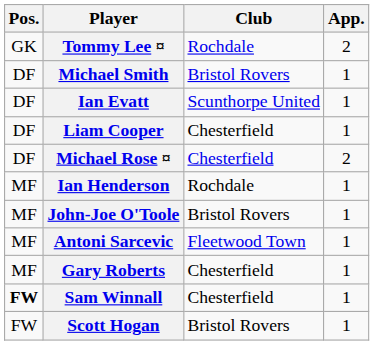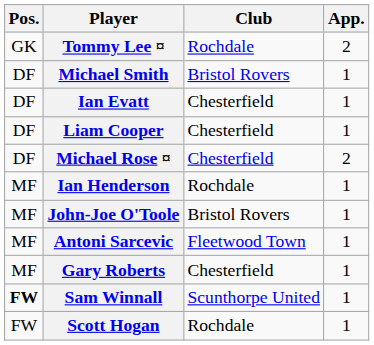 <table class="wikitable plainrowheaders" style="text-align: left">
 <tr>
 <th scope=col>Pos.</th>
 <th scope=col>Player</th>
 <th scope=col>Club</th>
 <th scope=col>App.</th>
 </tr>
 <tr>
 <td style=text-align:center>GK</td>
 <th scope=row><a href='#'>Tommy Lee</a> ¤</th>
 <td><a href='#'>Rochdale</a></td>
 <td style=text-align:center>2</td>
 </tr>
 <tr>
 <td style=text-align:center>DF</td>
 <th scope=row><a href='#'>Michael Smith</a></th>
 <td><a href='#'>Bristol Rovers</a></td>
 <td style=text-align:center>1</td>
 </tr>
 <tr>
 <td style=text-align:center>DF</td>
 <th scope=row><a href='#'>Ian Evatt</a></th>
-<td><a href='#'>Scunthorpe United</a></td>
+<td>Chesterfield</td>
 <td style=text-align:center>1</td>
 </tr>
 <tr>
 <td style=text-align:center>DF</td>
 <th scope=row><a href='#'>Liam Cooper</a></th>
 <td>Chesterfield</td>
 <td style=text-align:center>1</td>
 </tr>
 <tr>
 <td style=text-align:center>DF</td>
 <th scope=row><a href='#'>Michael Rose</a> ¤</th>
 <td><a href='#'>Chesterfield</a></td>
 <td style=text-align:center>2</td>
 </tr>
 <tr>
 <td style=text-align:center>MF</td>
 <th scope=row><a href='#'>Ian Henderson</a></th>
 <td>Rochdale</td>
 <td style=text-align:center>1</td>
 </tr>
 <tr>
 <td style=text-align:center>MF</td>
 <th scope=row><a href='#'>John-Joe O'Toole</a></th>
 <td>Bristol Rovers</td>
 <td style=text-align:center>1</td>
 </tr>
 <tr>
 <td style=text-align:center>MF</td>
 <th scope=row><a href='#'>Antoni Sarcevic</a></th>
 <td><a href='#'>Fleetwood Town</a></td>
 <td style=text-align:center>1</td>
 </tr>
 <tr>
 <td style=text-align:center>MF</td>
 <th scope=row><a href='#'>Gary Roberts</a></th>
 <td>Chesterfield</td>
 <td style=text-align:center>1</td>
 </tr>
 <tr>
 <td style=text-align:center><strong>FW</strong></td>
 <th scope=row><a href='#'>Sam Winnall</a></th>
-<td>Chesterfield</td>
+<td><a href='#'>Scunthorpe United</a></td>
 <td style=text-align:center>1</td>
 </tr>
 <tr>
 <td style=text-align:center>FW</td>
 <th scope=row><a href='#'>Scott Hogan</a></th>
-<td>Bristol Rovers</td>
+<td>Rochdale</td>
 <td style=text-align:center>1</td>
 </tr>
 </table>
